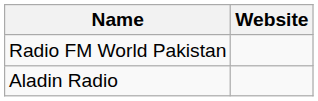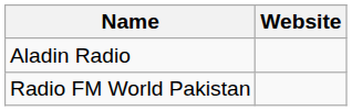 <table class="wikitable">
 <tr>
 <th>Name</th>
 <th>Website</th>
 </tr>
 <tr>
+<td>Aladin Radio</td>
+<td></td>
+</tr>
+<tr>
 <td>Radio FM World Pakistan</td>
 <td></td>
 </tr>
-<tr>
-<td>Aladin Radio</td>
-<td></td>
-</tr>
 </table>
